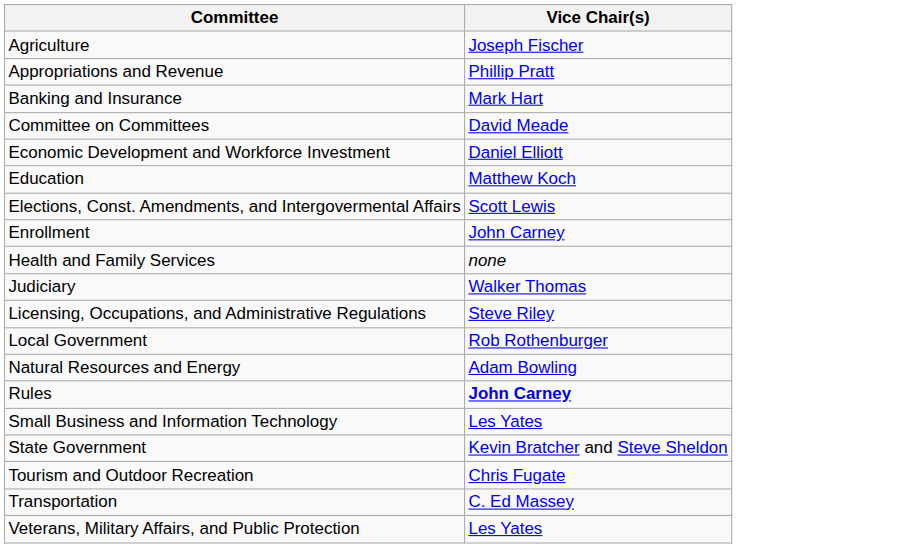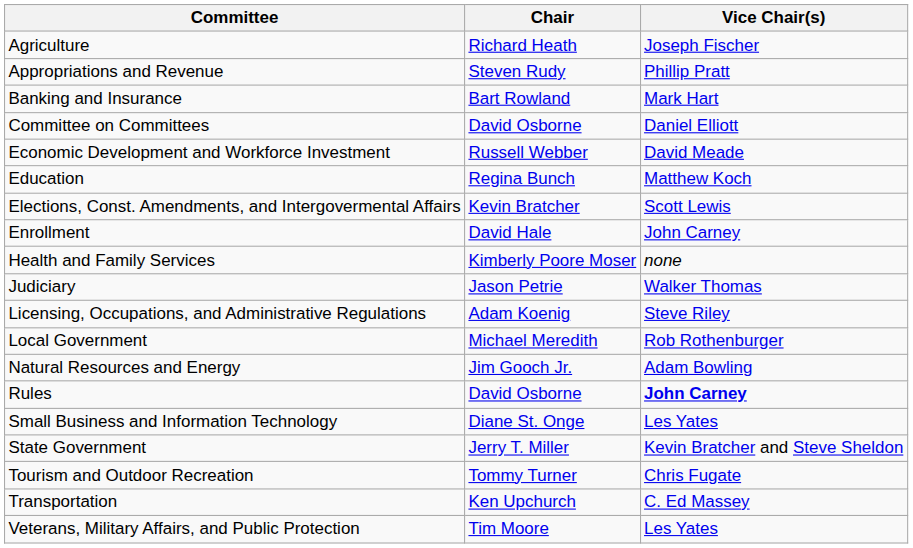 <table class="wikitable">
 <tr>
 <th>Committee</th>
+<th>Chair</th>
 <th>Vice Chair(s)</th>
 </tr>
 <tr>
 <td>Agriculture</td>
+<td><a href='#'>Richard Heath</a></td>
 <td><a href='#'>Joseph Fischer</a></td>
 </tr>
 <tr>
 <td>Appropriations and Revenue</td>
+<td><a href='#'>Steven Rudy</a></td>
 <td><a href='#'>Phillip Pratt</a></td>
 </tr>
 <tr>
 <td>Banking and Insurance</td>
+<td><a href='#'>Bart Rowland</a></td>
 <td><a href='#'>Mark Hart</a></td>
 </tr>
 <tr>
 <td>Committee on Committees</td>
+<td><a href='#'>David Osborne</a></td>
+<td><a href='#'>Daniel Elliott</a></td>
+</tr>
+<tr>
+<td>Economic Development and Workforce Investment</td>
+<td><a href='#'>Russell Webber</a></td>
 <td><a href='#'>David Meade</a></td>
 </tr>
 <tr>
-<td>Economic Development and Workforce Investment</td>
-<td><a href='#'>Daniel Elliott</a></td>
-</tr>
-<tr>
 <td>Education</td>
+<td><a href='#'>Regina Bunch</a></td>
 <td><a href='#'>Matthew Koch</a></td>
 </tr>
 <tr>
 <td>Elections, Const. Amendments, and Intergovermental Affairs</td>
+<td><a href='#'>Kevin Bratcher</a></td>
 <td><a href='#'>Scott Lewis</a></td>
 </tr>
 <tr>
 <td>Enrollment</td>
+<td><a href='#'>David Hale</a></td>
 <td><a href='#'>John Carney</a></td>
 </tr>
 <tr>
 <td>Health and Family Services</td>
+<td><a href='#'>Kimberly Poore Moser</a></td>
 <td><em>none</em></td>
 </tr>
 <tr>
 <td>Judiciary</td>
+<td><a href='#'>Jason Petrie</a></td>
 <td><a href='#'>Walker Thomas</a></td>
 </tr>
 <tr>
 <td>Licensing, Occupations, and Administrative Regulations</td>
+<td><a href='#'>Adam Koenig</a></td>
 <td><a href='#'>Steve Riley</a></td>
 </tr>
 <tr>
 <td>Local Government</td>
+<td><a href='#'>Michael Meredith</a></td>
 <td><a href='#'>Rob Rothenburger</a></td>
 </tr>
 <tr>
 <td>Natural Resources and Energy</td>
+<td><a href='#'>Jim Gooch Jr.</a></td>
 <td><a href='#'>Adam Bowling</a></td>
 </tr>
 <tr>
 <td>Rules</td>
+<td><a href='#'>David Osborne</a></td>
 <td><strong><a href='#'>John Carney</a></strong></td>
 </tr>
 <tr>
 <td>Small Business and Information Technology</td>
+<td><a href='#'>Diane St. Onge</a></td>
 <td><a href='#'>Les Yates</a></td>
 </tr>
 <tr>
 <td>State Government</td>
+<td><a href='#'>Jerry T. Miller</a></td>
 <td><a href='#'>Kevin Bratcher</a> and <a href='#'>Steve Sheldon</a></td>
 </tr>
 <tr>
 <td>Tourism and Outdoor Recreation</td>
+<td><a href='#'>Tommy Turner</a></td>
 <td><a href='#'>Chris Fugate</a></td>
 </tr>
 <tr>
 <td>Transportation</td>
+<td><a href='#'>Ken Upchurch</a></td>
 <td><a href='#'>C. Ed Massey</a></td>
 </tr>
 <tr>
 <td>Veterans, Military Affairs, and Public Protection</td>
+<td><a href='#'>Tim Moore</a></td>
 <td><a href='#'>Les Yates</a></td>
 </tr>
 </table>
